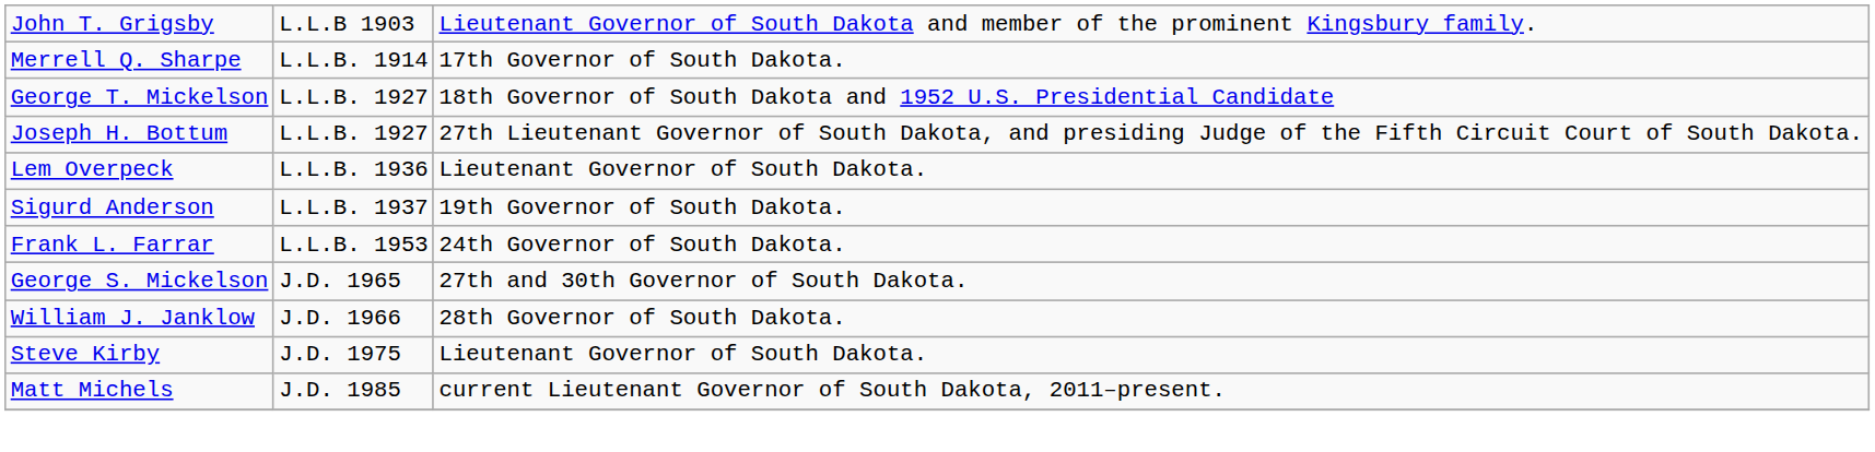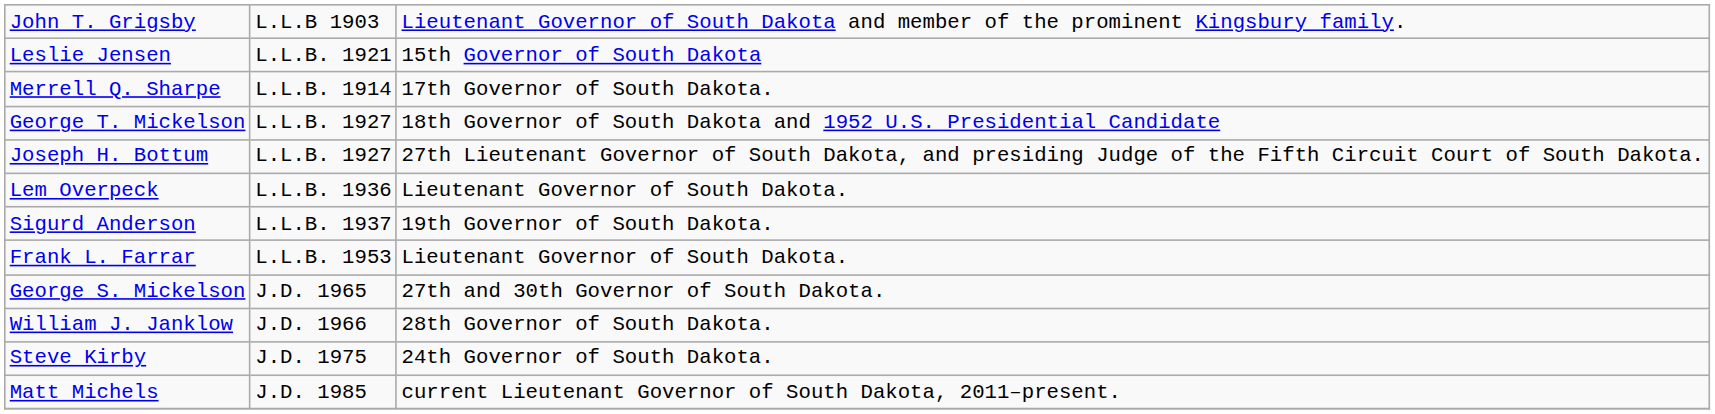 <table class="wikitable">
 <tr>
 <td><a href='#'>John T. Grigsby</a></td>
 <td>L.L.B 1903</td>
 <td><a href='#'>Lieutenant Governor of South Dakota</a> and member of the prominent <a href='#'>Kingsbury family</a>.</td>
+</tr>
+<tr>
+<td><a href='#'>Leslie Jensen</a></td>
+<td>L.L.B. 1921</td>
+<td>15th <a href='#'>Governor of South Dakota</a></td>
 </tr>
 <tr>
 <td><a href='#'>Merrell Q. Sharpe</a></td>
 <td>L.L.B. 1914</td>
 <td>17th Governor of South Dakota.</td>
 </tr>
 <tr>
 <td><a href='#'>George T. Mickelson</a></td>
 <td>L.L.B. 1927</td>
 <td>18th Governor of South Dakota and <a href='#'>1952 U.S. Presidential Candidate</a></td>
 </tr>
 <tr>
 <td><a href='#'>Joseph H. Bottum</a></td>
 <td>L.L.B. 1927</td>
 <td>27th Lieutenant Governor of South Dakota, and presiding Judge of the Fifth Circuit Court of South Dakota.</td>
 </tr>
 <tr>
 <td><a href='#'>Lem Overpeck</a></td>
 <td>L.L.B. 1936</td>
 <td>Lieutenant Governor of South Dakota.</td>
 </tr>
 <tr>
 <td><a href='#'>Sigurd Anderson</a></td>
 <td>L.L.B. 1937</td>
 <td>19th Governor of South Dakota.</td>
 </tr>
 <tr>
 <td><a href='#'>Frank L. Farrar</a></td>
 <td>L.L.B. 1953</td>
-<td>24th Governor of South Dakota.</td>
+<td>Lieutenant Governor of South Dakota.</td>
 </tr>
 <tr>
 <td><a href='#'>George S. Mickelson</a></td>
 <td>J.D. 1965</td>
 <td>27th and 30th Governor of South Dakota.</td>
 </tr>
 <tr>
 <td><a href='#'>William J. Janklow</a></td>
 <td>J.D. 1966</td>
 <td>28th Governor of South Dakota.</td>
 </tr>
 <tr>
 <td><a href='#'>Steve Kirby</a></td>
 <td>J.D. 1975</td>
-<td>Lieutenant Governor of South Dakota.</td>
+<td>24th Governor of South Dakota.</td>
 </tr>
 <tr>
 <td><a href='#'>Matt Michels</a></td>
 <td>J.D. 1985</td>
 <td>current Lieutenant Governor of South Dakota, 2011–present.</td>
 </tr>
 <tr>
 </tr>
 </table>
